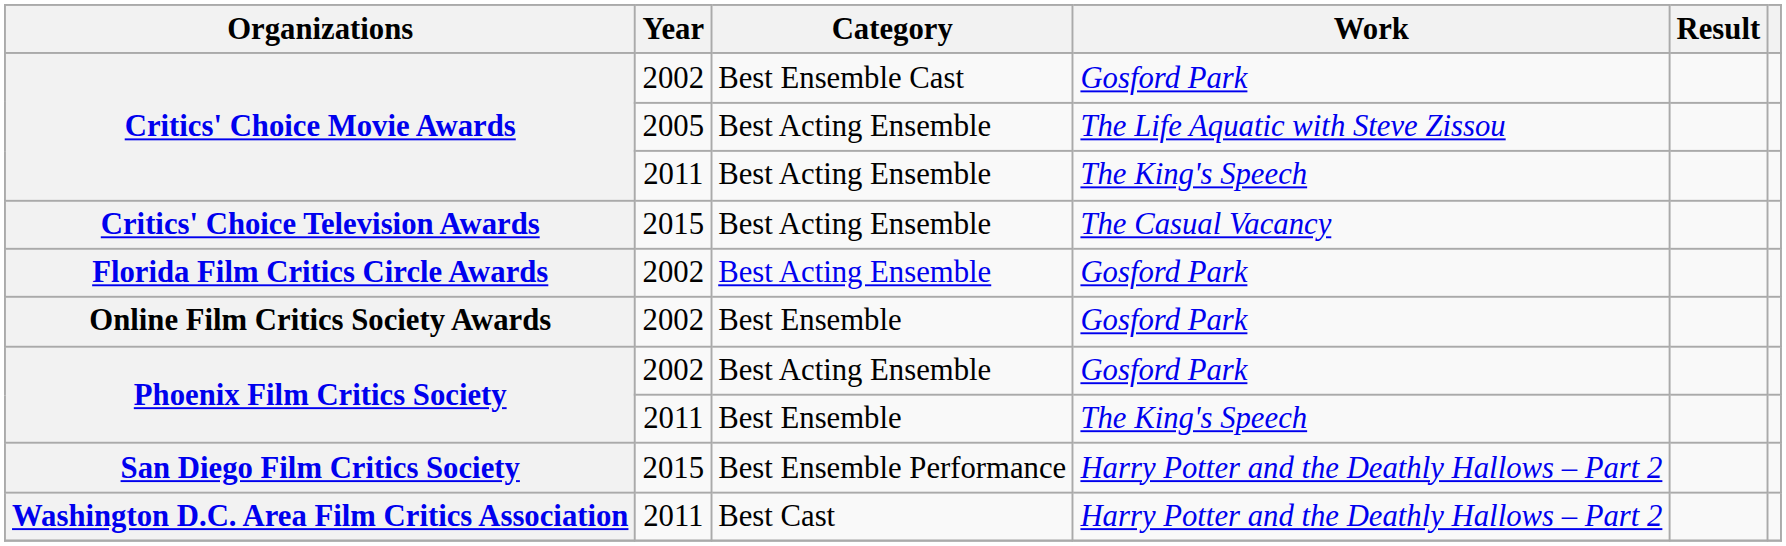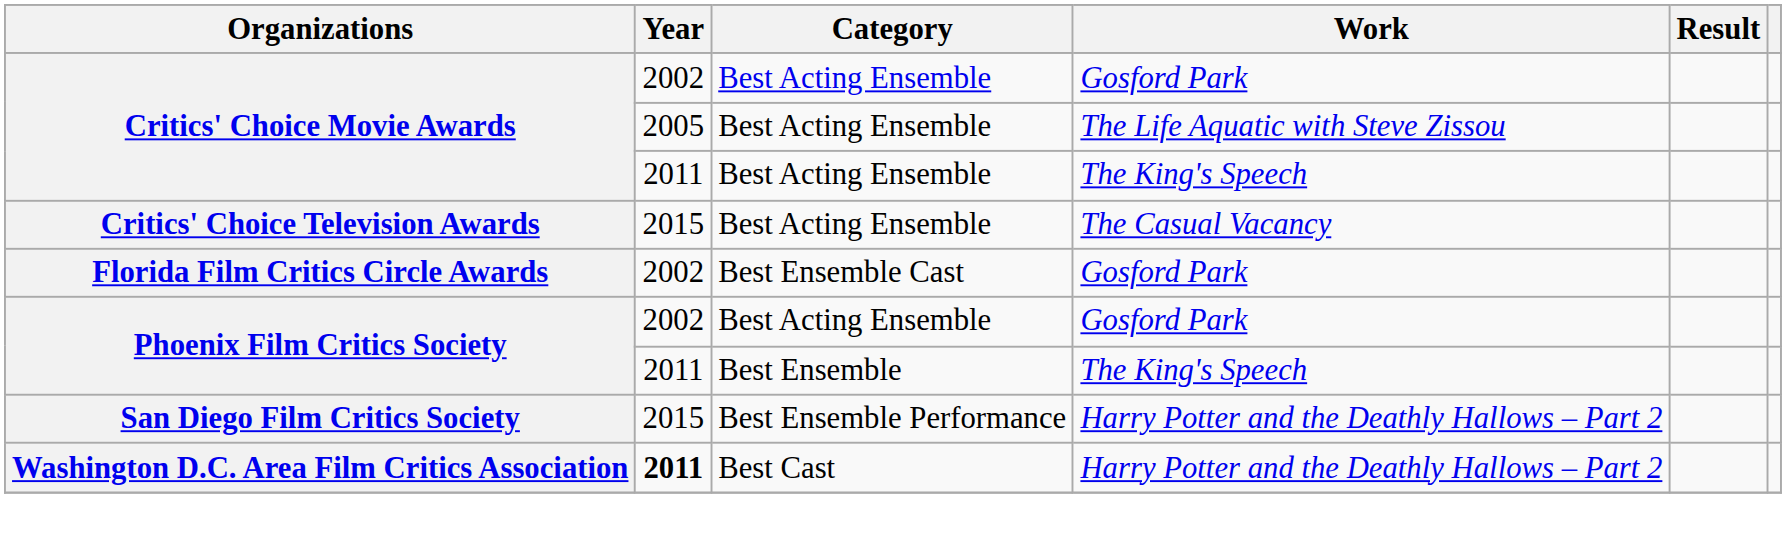 <table class= "wikitable plainrowheaders sortable">
 <tr>
 <th>Organizations</th>
 <th scope="col">Year</th>
 <th scope="col">Category</th>
 <th scope="col">Work</th>
 <th scope="col">Result</th>
 <th scope="col" class="unsortable"></th>
 </tr>
 <tr>
 <th scope="row" rowspan="3"><a href='#'>Critics' Choice Movie Awards</a></th>
 <td style="text-align:center;">2002</td>
-<td>Best Ensemble Cast</td>
+<td><a href='#'>Best Acting Ensemble</a></td>
 <td><em><a href='#'>Gosford Park</a></em></td>
 <td></td>
 <td></td>
 </tr>
 <tr>
 <td style="text-align:center;">2005</td>
 <td>Best Acting Ensemble</td>
 <td><em><a href='#'>The Life Aquatic with Steve Zissou</a></em></td>
 <td></td>
 <td></td>
 </tr>
 <tr>
 <td style="text-align:center;">2011</td>
 <td>Best Acting Ensemble</td>
 <td><em><a href='#'>The King's Speech</a></em></td>
 <td></td>
 <td></td>
 </tr>
 <tr>
 <th scope="row" rowspan="1"><a href='#'>Critics' Choice Television Awards</a></th>
 <td style="text-align:center;">2015</td>
 <td>Best Acting Ensemble</td>
 <td><em><a href='#'>The Casual Vacancy</a></em></td>
 <td></td>
 <td></td>
 </tr>
 <tr>
 <th scope="row" rowspan="1"><a href='#'>Florida Film Critics Circle Awards</a></th>
 <td style="text-align:center;">2002</td>
-<td><a href='#'>Best Acting Ensemble</a></td>
-<td><em><a href='#'>Gosford Park</a></em></td>
-<td></td>
-<td></td>
-</tr>
-<tr>
-<th scope="row" rowspan="1">Online Film Critics Society Awards</th>
-<td style="text-align:center;">2002</td>
-<td>Best Ensemble</td>
+<td>Best Ensemble Cast</td>
 <td><em><a href='#'>Gosford Park</a></em></td>
 <td></td>
 <td></td>
 </tr>
 <tr>
 <th scope="row" rowspan="2"><a href='#'>Phoenix Film Critics Society</a></th>
 <td style="text-align:center;">2002</td>
 <td>Best Acting Ensemble</td>
 <td><em><a href='#'>Gosford Park</a></em></td>
 <td></td>
 <td></td>
 </tr>
 <tr>
 <td style="text-align:center;">2011</td>
 <td>Best Ensemble</td>
 <td><em><a href='#'>The King's Speech</a></em></td>
 <td></td>
 <td></td>
 </tr>
 <tr>
 <th scope="row" rowspan="1"><a href='#'>San Diego Film Critics Society</a></th>
 <td style="text-align:center;">2015</td>
 <td>Best Ensemble Performance</td>
 <td><em><a href='#'>Harry Potter and the Deathly Hallows – Part 2</a></em></td>
 <td></td>
 <td></td>
 </tr>
 <tr>
 <th scope="row" rowspan="1"><a href='#'>Washington D.C. Area Film Critics Association</a></th>
-<td style="text-align:center;">2011</td>
+<td style="text-align:center;"><strong>2011</strong></td>
 <td>Best Cast</td>
 <td><em><a href='#'>Harry Potter and the Deathly Hallows – Part 2</a></em></td>
 <td></td>
 <td></td>
 </tr>
 <tr>
 </tr>
 </table>
